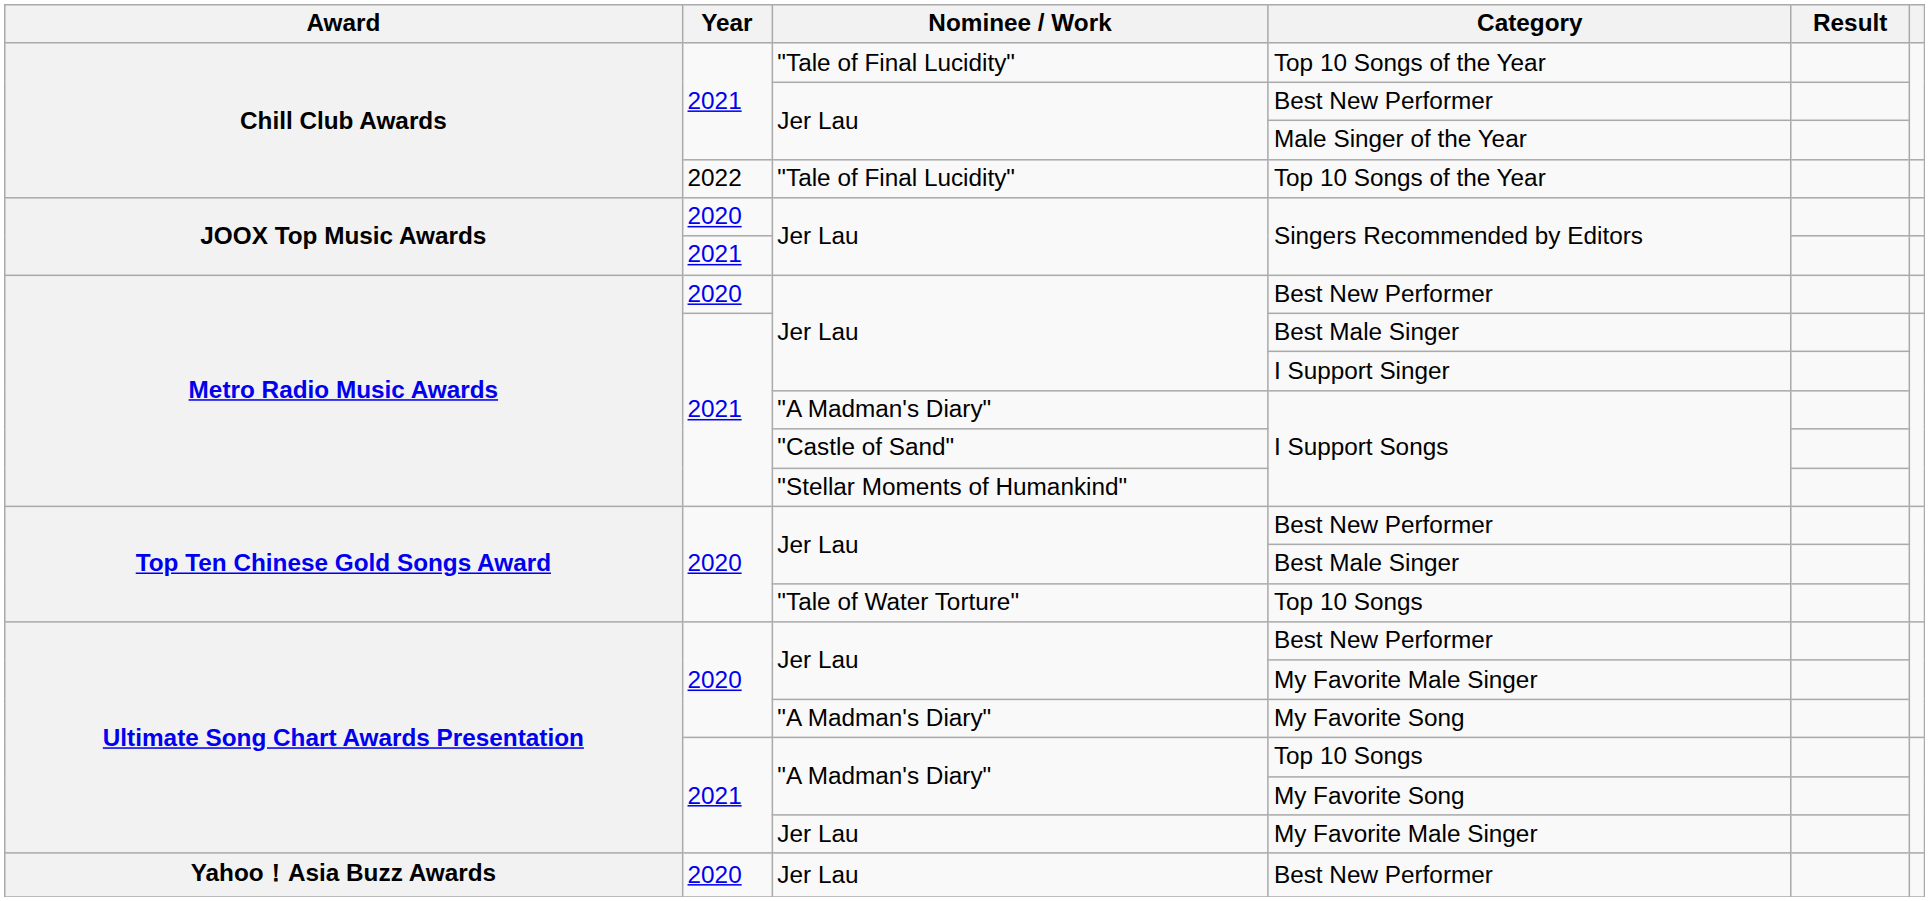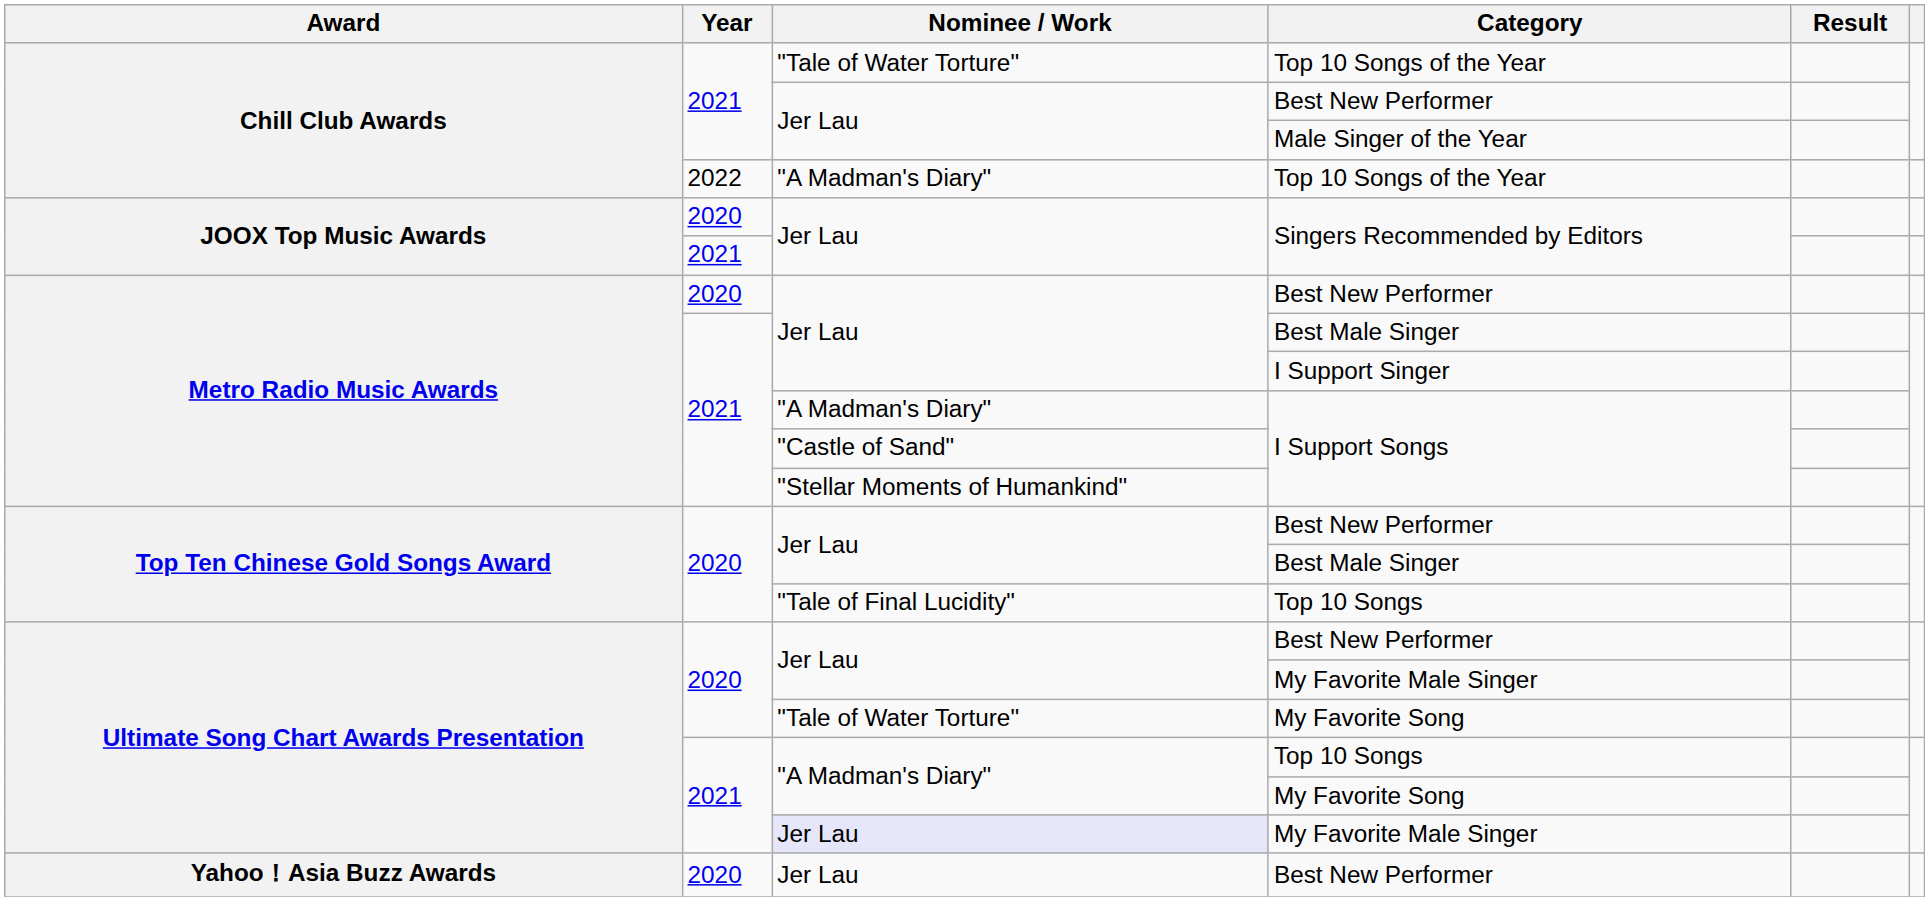 <table class="wikitable plainrowheaders" style="width: 100%;">
 <tr>
 <th scope="col">Award</th>
 <th scope="col">Year</th>
 <th scope="col">Nominee / Work</th>
 <th scope="col">Category</th>
 <th scope="col">Result</th>
 <th scope="col" class="unsortable"></th>
 </tr>
 <tr>
 <th rowspan="4" scope="row">Chill Club Awards</th>
 <td rowspan="3"><a href='#'>2021</a></td>
-<td>"Tale of Final Lucidity"</td>
+<td>"Tale of Water Torture"</td>
 <td>Top 10 Songs of the Year</td>
 <td></td>
 <td rowspan="3"></td>
 </tr>
 <tr>
 <td rowspan="2">Jer Lau</td>
 <td>Best New Performer</td>
 <td></td>
 </tr>
 <tr>
 <td>Male Singer of the Year</td>
 <td></td>
 </tr>
 <tr>
 <td>2022</td>
-<td>"Tale of Final Lucidity"</td>
+<td>"A Madman's Diary"</td>
 <td>Top 10 Songs of the Year</td>
 <td></td>
 <td></td>
 </tr>
 <tr>
 <th scope="row" rowspan="2">JOOX Top Music Awards</th>
 <td><a href='#'>2020</a></td>
 <td rowspan="2">Jer Lau</td>
 <td rowspan="2">Singers Recommended by Editors</td>
 <td></td>
 <td></td>
 </tr>
 <tr>
 <td><a href='#'>2021</a></td>
 <td></td>
 <td></td>
 </tr>
 <tr>
 <th scope="row" rowspan="6"><a href='#'>Metro Radio Music Awards</a></th>
 <td><a href='#'>2020</a></td>
 <td rowspan="3">Jer Lau</td>
 <td>Best New Performer</td>
 <td></td>
 <td></td>
 </tr>
 <tr>
 <td rowspan="5"><a href='#'>2021</a></td>
 <td>Best Male Singer</td>
 <td></td>
 <td rowspan="5"></td>
 </tr>
 <tr>
 <td>I Support Singer</td>
 <td></td>
 </tr>
 <tr>
 <td>"A Madman's Diary"</td>
 <td rowspan="3">I Support Songs</td>
 <td></td>
 </tr>
 <tr>
 <td>"Castle of Sand"</td>
 <td></td>
 </tr>
 <tr>
 <td>"Stellar Moments of Humankind"</td>
 <td></td>
 </tr>
 <tr>
 <th scope="row" rowspan="3"><a href='#'>Top Ten Chinese Gold Songs Award</a></th>
 <td rowspan="3"><a href='#'>2020</a></td>
 <td rowspan="2">Jer Lau</td>
 <td>Best New Performer</td>
 <td></td>
 <td rowspan="3"></td>
 </tr>
 <tr>
 <td>Best Male Singer</td>
 <td></td>
 </tr>
 <tr>
-<td>"Tale of Water Torture"</td>
+<td>"Tale of Final Lucidity"</td>
 <td>Top 10 Songs</td>
 <td></td>
 </tr>
 <tr>
 <th scope="row" rowspan="6"><a href='#'>Ultimate Song Chart Awards Presentation</a></th>
 <td rowspan="3"><a href='#'>2020</a></td>
 <td rowspan="2">Jer Lau</td>
 <td>Best New Performer</td>
 <td></td>
 <td rowspan="3"></td>
 </tr>
 <tr>
 <td>My Favorite Male Singer</td>
 <td></td>
 </tr>
 <tr>
-<td>"A Madman's Diary"</td>
+<td>"Tale of Water Torture"</td>
 <td>My Favorite Song</td>
 <td></td>
 </tr>
 <tr>
 <td rowspan="3"><a href='#'>2021</a></td>
 <td rowspan="2">"A Madman's Diary"</td>
 <td>Top 10 Songs</td>
 <td></td>
 <td rowspan="3"></td>
 </tr>
 <tr>
 <td>My Favorite Song</td>
 <td></td>
 </tr>
 <tr>
-<td>Jer Lau</td>
+<td style="background: lavender;">Jer Lau</td>
 <td>My Favorite Male Singer</td>
 <td></td>
 </tr>
 <tr>
 <th scope="row">Yahoo！Asia Buzz Awards</th>
 <td><a href='#'>2020</a></td>
 <td>Jer Lau</td>
 <td>Best New Performer</td>
 <td></td>
 <td></td>
 </tr>
 </table>
